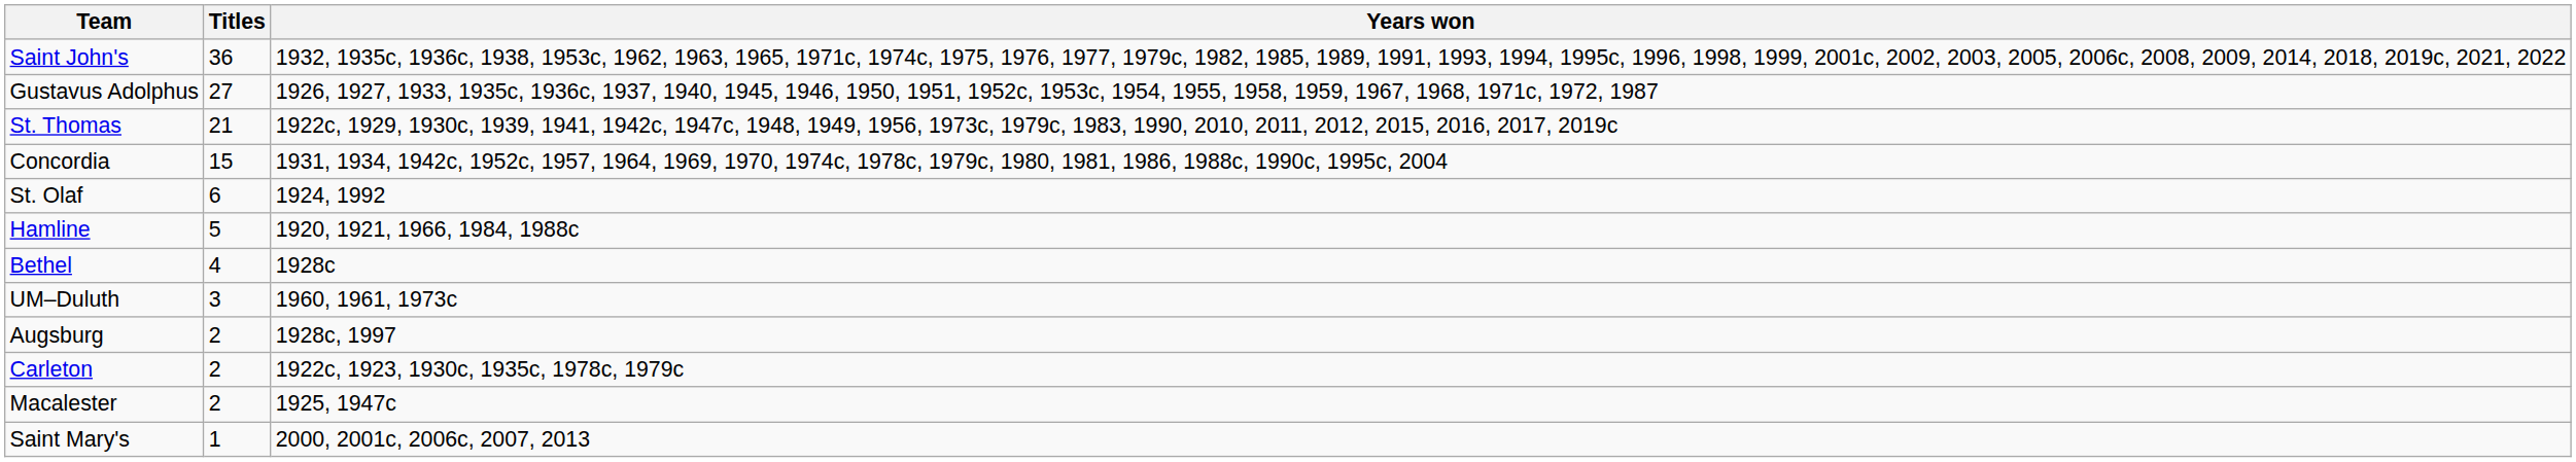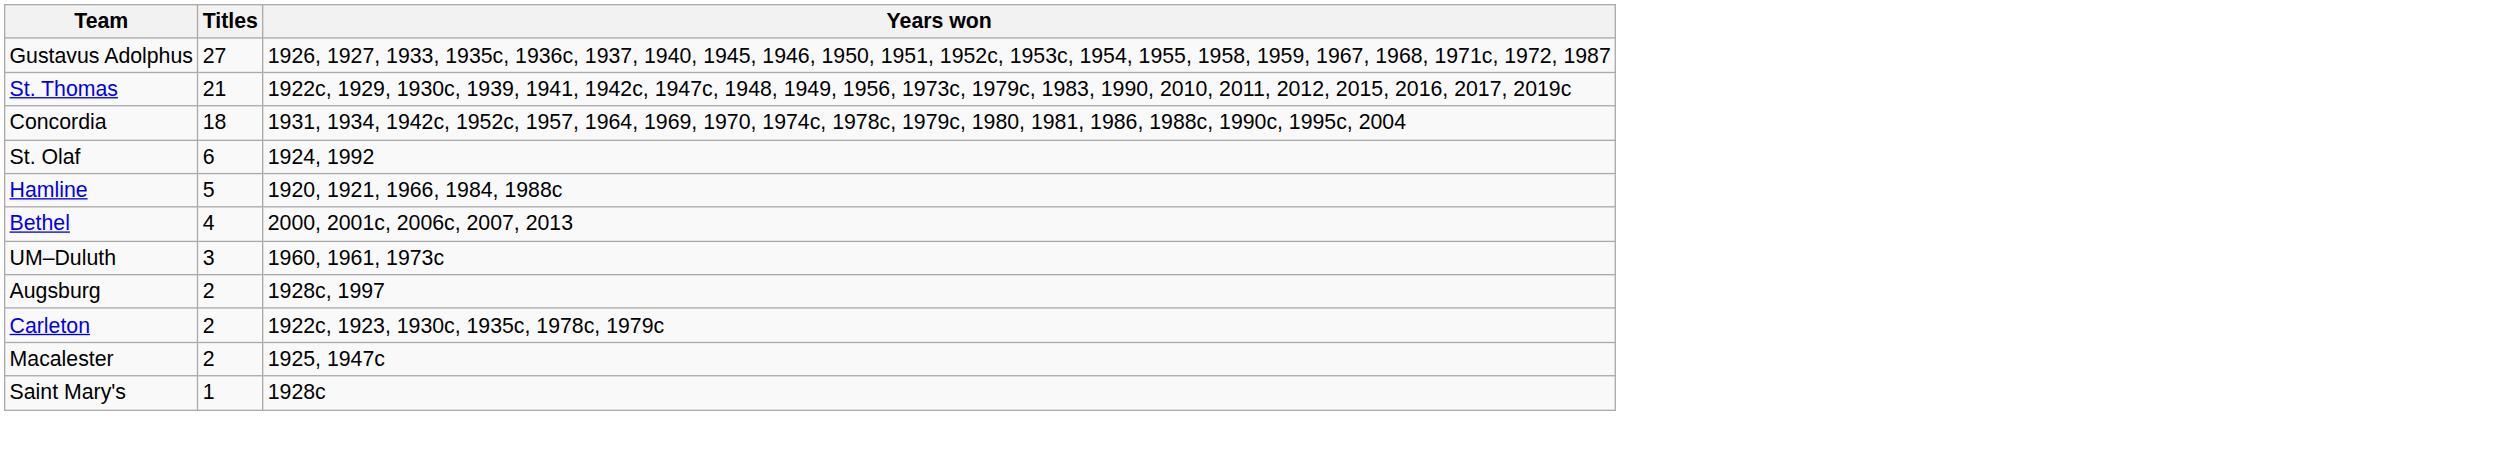 <table class="wikitable">
 <tr>
 <th>Team</th>
 <th>Titles</th>
 <th>Years  won</th>
-</tr>
-<tr>
-<td><a href='#'>Saint John's</a></td>
-<td> 36</td>
-<td>1932, 1935c, 1936c, 1938, 1953c, 1962, 1963, 1965, 1971c, 1974c, 1975, 1976, 1977, 1979c, 1982, 1985, 1989, 1991, 1993, 1994, 1995c, 1996, 1998, 1999, 2001c, 2002, 2003, 2005, 2006c, 2008, 2009, 2014, 2018, 2019c, 2021, 2022</td>
 </tr>
 <tr>
 <td>Gustavus Adolphus</td>
 <td> 27</td>
 <td>1926, 1927, 1933, 1935c, 1936c, 1937, 1940, 1945, 1946, 1950, 1951, 1952c, 1953c, 1954, 1955, 1958, 1959, 1967, 1968, 1971c, 1972, 1987</td>
 </tr>
 <tr>
 <td><a href='#'>St. Thomas</a></td>
 <td> 21</td>
 <td>1922c, 1929, 1930c, 1939, 1941, 1942c, 1947c, 1948, 1949, 1956, 1973c, 1979c, 1983, 1990, 2010, 2011, 2012, 2015, 2016, 2017, 2019c</td>
 </tr>
 <tr>
 <td>Concordia</td>
-<td> 15</td>
+<td> 18</td>
 <td>1931, 1934, 1942c, 1952c, 1957, 1964, 1969, 1970, 1974c, 1978c, 1979c, 1980, 1981, 1986, 1988c, 1990c, 1995c, 2004</td>
 </tr>
 <tr>
 <td>St. Olaf</td>
 <td> 6</td>
 <td>1924, 1992</td>
 </tr>
 <tr>
 <td><a href='#'>Hamline</a></td>
 <td>5</td>
 <td>1920, 1921, 1966, 1984, 1988c</td>
 </tr>
 <tr>
 <td><a href='#'>Bethel</a></td>
 <td>4</td>
-<td>1928c</td>
+<td>2000, 2001c, 2006c, 2007, 2013</td>
 </tr>
 <tr>
 <td>UM–Duluth</td>
 <td> 3</td>
 <td>1960, 1961, 1973c</td>
 </tr>
 <tr>
 <td>Augsburg</td>
 <td> 2</td>
 <td>1928c, 1997</td>
 </tr>
 <tr>
 <td><a href='#'>Carleton</a></td>
 <td> 2</td>
 <td>1922c, 1923, 1930c, 1935c, 1978c, 1979c</td>
 </tr>
 <tr>
 <td>Macalester</td>
 <td> 2</td>
 <td>1925, 1947c</td>
 </tr>
 <tr>
 <td>Saint Mary's</td>
 <td> 1</td>
-<td>2000, 2001c, 2006c, 2007, 2013</td>
+<td>1928c</td>
 </tr>
 </table>
